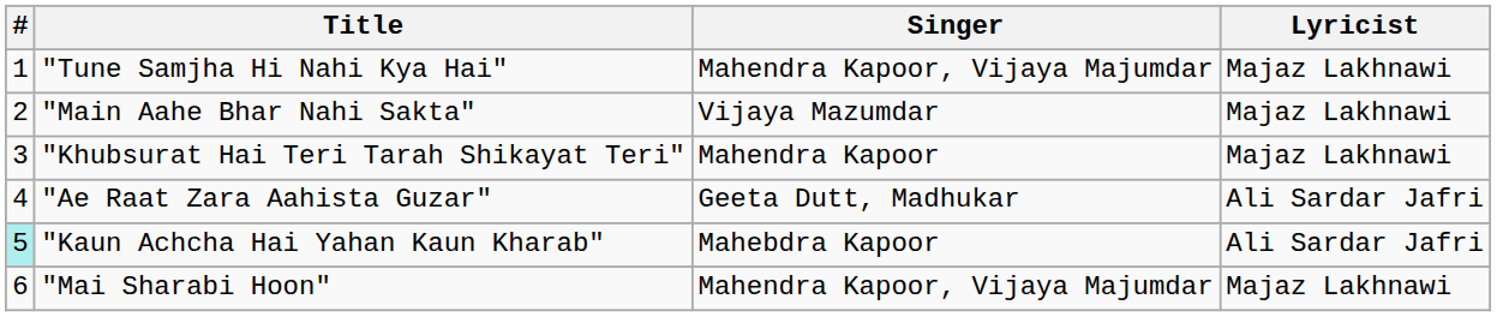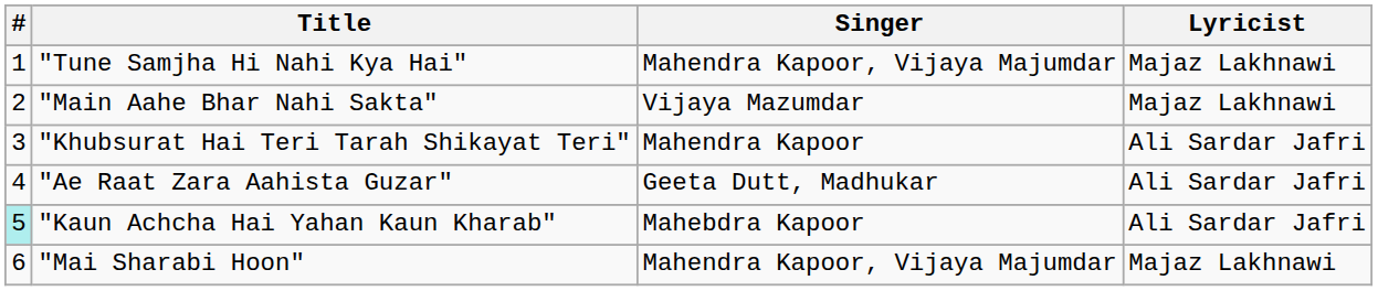 <table class="wikitable" style="font-size:95%;">
 <tr>
 <th>#</th>
 <th>Title</th>
 <th>Singer</th>
 <th>Lyricist</th>
 </tr>
 <tr>
 <td>1</td>
 <td>"Tune Samjha Hi Nahi Kya Hai"</td>
 <td>Mahendra Kapoor, Vijaya Majumdar</td>
 <td>Majaz Lakhnawi</td>
 </tr>
 <tr>
 <td>2</td>
 <td>"Main Aahe Bhar Nahi Sakta"</td>
 <td>Vijaya Mazumdar</td>
 <td>Majaz Lakhnawi</td>
 </tr>
 <tr>
 <td>3</td>
 <td>"Khubsurat Hai Teri Tarah Shikayat Teri"</td>
 <td>Mahendra Kapoor</td>
-<td>Majaz Lakhnawi</td>
+<td>Ali Sardar Jafri</td>
 </tr>
 <tr>
 <td>4</td>
 <td>"Ae Raat Zara Aahista Guzar"</td>
 <td>Geeta Dutt, Madhukar</td>
 <td>Ali Sardar Jafri</td>
 </tr>
 <tr>
 <td style="background: paleturquoise;">5</td>
 <td>"Kaun Achcha Hai Yahan Kaun Kharab"</td>
 <td>Mahebdra Kapoor</td>
 <td>Ali Sardar Jafri</td>
 </tr>
 <tr>
 <td>6</td>
 <td>"Mai Sharabi Hoon"</td>
 <td>Mahendra Kapoor, Vijaya Majumdar</td>
 <td>Majaz Lakhnawi</td>
 </tr>
 </table>
